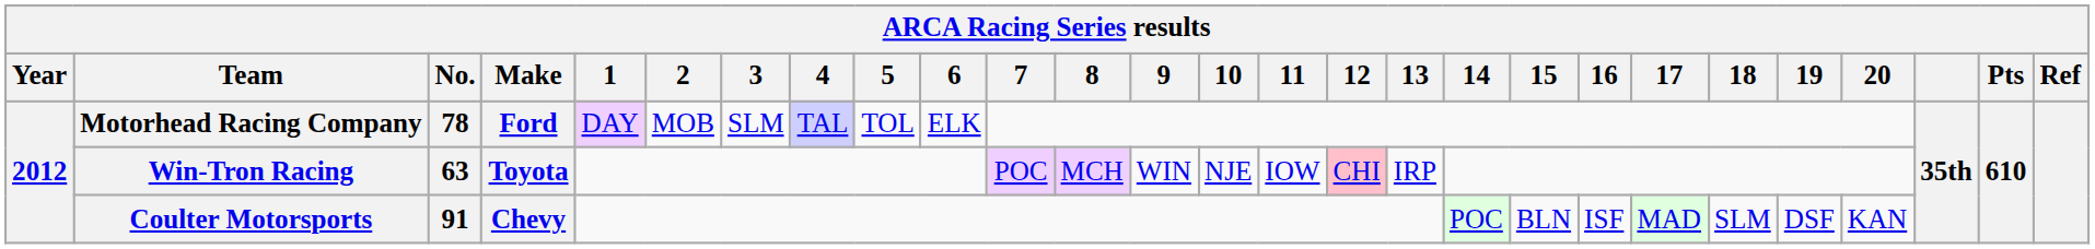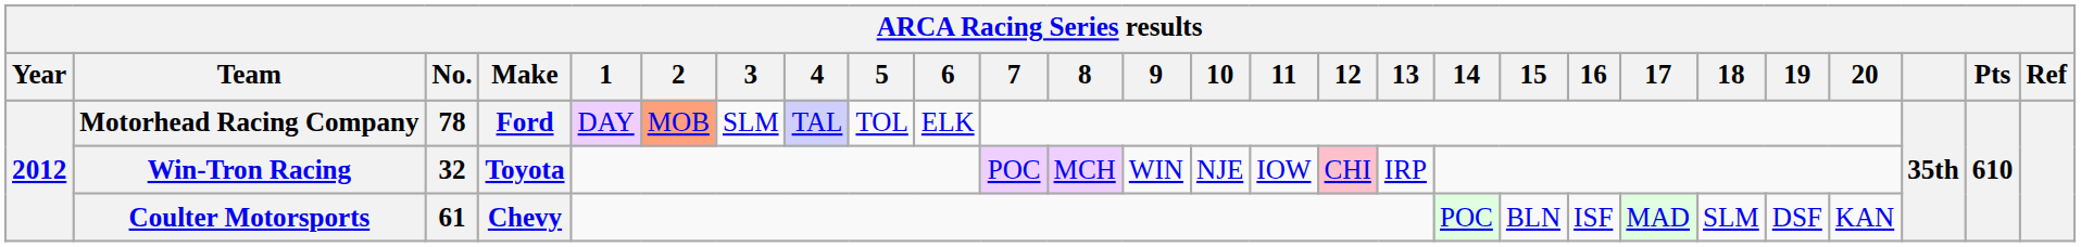 <table class="wikitable" style="text-align:center; font-size:75%">
 <tr>
 <th colspan=48><a href='#'>ARCA Racing Series</a> results</th>
 </tr>
 <tr>
 <th>Year</th>
 <th>Team</th>
 <th>No.</th>
 <th>Make</th>
 <th>1</th>
 <th>2</th>
 <th>3</th>
 <th>4</th>
 <th>5</th>
 <th>6</th>
 <th>7</th>
 <th>8</th>
 <th>9</th>
 <th>10</th>
 <th>11</th>
 <th>12</th>
 <th>13</th>
 <th>14</th>
 <th>15</th>
 <th>16</th>
 <th>17</th>
 <th>18</th>
 <th>19</th>
 <th>20</th>
 <th></th>
 <th>Pts</th>
 <th>Ref</th>
 </tr>
 <tr>
 <th rowspan=3><a href='#'>2012</a></th>
 <th>Motorhead Racing Company</th>
 <th>78</th>
 <th><a href='#'>Ford</a></th>
 <td style="background:#EFCFFF;"><a href='#'>DAY</a><br></td>
-<td><a href='#'>MOB</a></td>
+<td style="background: lightsalmon;"><a href='#'>MOB</a></td>
 <td><a href='#'>SLM</a></td>
 <td style="background:#CFCFFF;"><a href='#'>TAL</a><br></td>
 <td><a href='#'>TOL</a></td>
 <td><a href='#'>ELK</a></td>
 <td colspan=14></td>
 <th rowspan=3>35th</th>
 <th rowspan=3>610</th>
 <th rowspan=3></th>
 </tr>
 <tr>
 <th><a href='#'>Win-Tron Racing</a></th>
-<th>63</th>
+<th>32</th>
 <th><a href='#'>Toyota</a></th>
 <td colspan=6></td>
 <td style="background:#EFCFFF;"><a href='#'>POC</a><br></td>
 <td style="background:#EFCFFF;"><a href='#'>MCH</a><br></td>
 <td><a href='#'>WIN</a></td>
 <td><a href='#'>NJE</a></td>
 <td><a href='#'>IOW</a></td>
 <td style="background: pink;"><a href='#'>CHI</a></td>
 <td><a href='#'>IRP</a></td>
 <td colspan=7></td>
 </tr>
 <tr>
 <th><a href='#'>Coulter Motorsports</a></th>
-<th>91</th>
+<th>61</th>
 <th><a href='#'>Chevy</a></th>
 <td colspan=13></td>
 <td style="background:#DFFFDF;"><a href='#'>POC</a><br></td>
 <td><a href='#'>BLN</a></td>
 <td><a href='#'>ISF</a></td>
 <td style="background:#DFFFDF;"><a href='#'>MAD</a><br></td>
 <td><a href='#'>SLM</a></td>
 <td><a href='#'>DSF</a></td>
 <td><a href='#'>KAN</a></td>
 </tr>
 </table>
